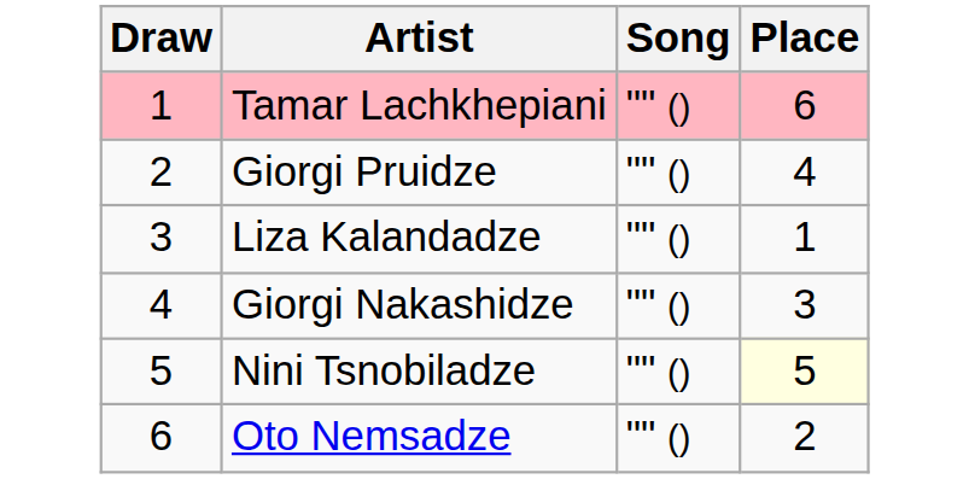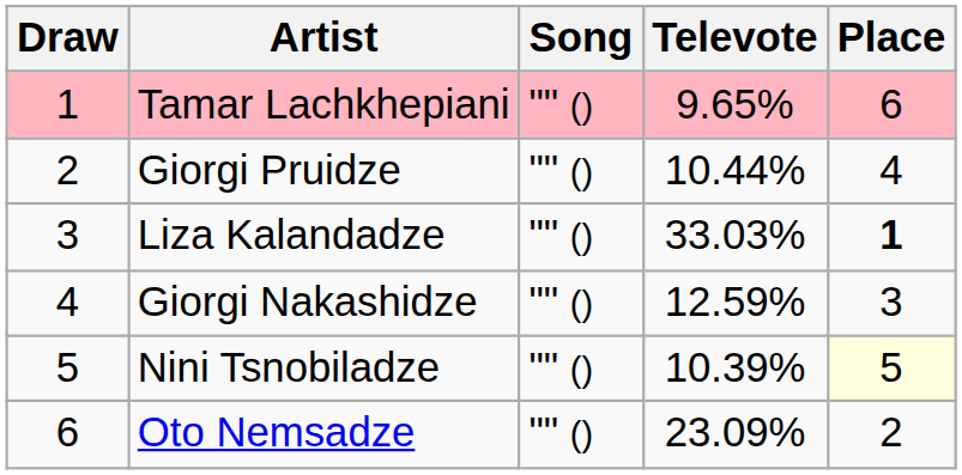 <table class="sortable wikitable" style="margin: 1em auto 1em auto; text-align:center">
 <tr>
 <th>Draw</th>
 <th>Artist</th>
 <th>Song</th>
+<th>Televote</th>
 <th>Place</th>
 </tr>
 <tr style="background:lightpink;">
 <td>1</td>
 <td align="left">Tamar Lachkhepiani</td>
 <td align="left">"" <small>()</small></td>
+<td>9.65%</td>
 <td>6</td>
 </tr>
 <tr>
 <td>2</td>
 <td align="left">Giorgi Pruidze</td>
 <td align="left">"" <small>()</small></td>
+<td>10.44%</td>
 <td>4</td>
 </tr>
 <tr>
 <td>3</td>
 <td align="left">Liza Kalandadze</td>
 <td align="left">"" <small>()</small></td>
-<td>1</td>
+<td>33.03%</td>
+<td><strong>1</strong></td>
 </tr>
 <tr>
 <td>4</td>
 <td align="left">Giorgi Nakashidze</td>
 <td align="left">"" <small>()</small></td>
+<td>12.59%</td>
 <td>3</td>
 </tr>
 <tr>
 <td>5</td>
 <td align="left">Nini Tsnobiladze</td>
 <td align="left">"" <small>()</small></td>
+<td>10.39%</td>
 <td style="background: lightyellow;">5</td>
 </tr>
 <tr>
 <td>6</td>
 <td align="left"><a href='#'>Oto Nemsadze</a></td>
 <td align="left">"" <small>()</small></td>
+<td>23.09%</td>
 <td>2</td>
 </tr>
 </table>
